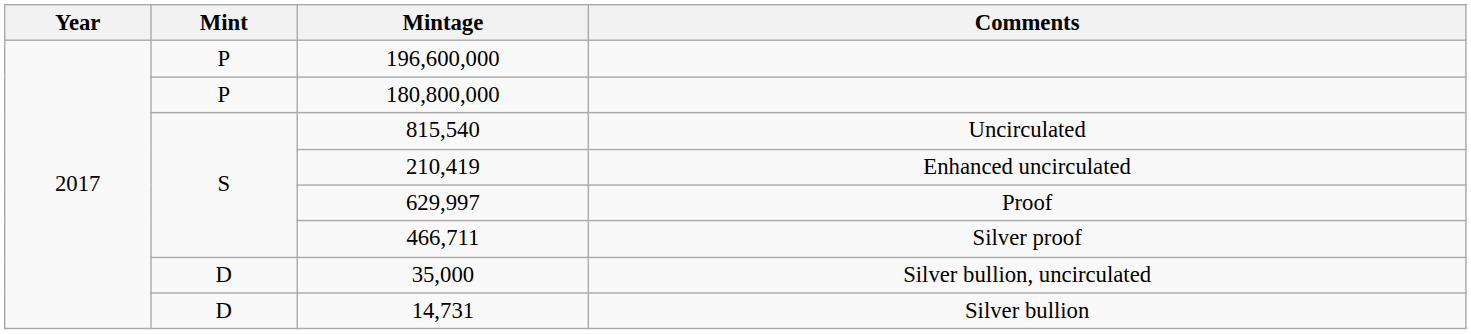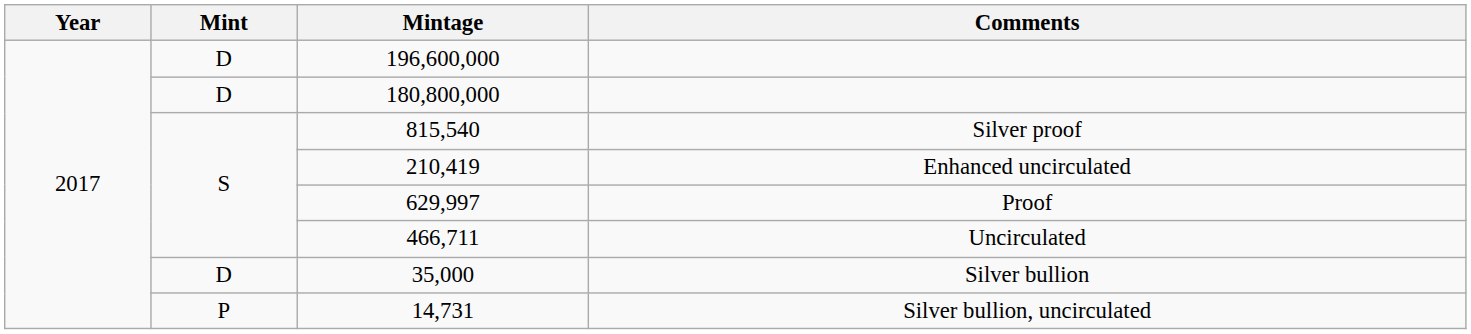 <table class="wikitable sortable" style="min-width:65%; text-align:center;">
 <tr>
 <th width="10%">Year</th>
 <th width="10%">Mint</th>
 <th width="20%">Mintage</th>
 <th width="60%">Comments</th>
 </tr>
 <tr>
 <td rowspan="8">2017</td>
-<td>P</td>
+<td>D</td>
 <td>196,600,000</td>
 <td></td>
 </tr>
 <tr>
-<td>P</td>
+<td>D</td>
 <td>180,800,000</td>
 <td></td>
 </tr>
 <tr>
 <td rowspan="4">S</td>
 <td>815,540</td>
-<td>Uncirculated</td>
+<td>Silver proof</td>
 </tr>
 <tr>
 <td>210,419</td>
 <td>Enhanced uncirculated</td>
 </tr>
 <tr>
 <td>629,997</td>
 <td>Proof</td>
 </tr>
 <tr>
 <td>466,711</td>
-<td>Silver proof</td>
+<td>Uncirculated</td>
 </tr>
 <tr>
 <td>D</td>
 <td>35,000</td>
+<td>Silver bullion</td>
+</tr>
+<tr>
+<td>P</td>
+<td>14,731</td>
 <td>Silver bullion, uncirculated</td>
 </tr>
-<tr>
-<td>D</td>
-<td>14,731</td>
-<td>Silver bullion</td>
-</tr>
 </table>
